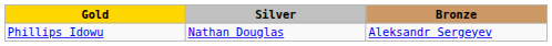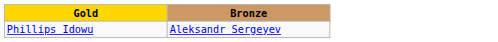 <table class="wikitable" style="text-align:left">
 <tr align="center">
 <td width=200 bgcolor=gold><strong>Gold</strong></td>
-<td width=200 bgcolor=silver><strong>Silver</strong></td>
 <td width=200 bgcolor=CC9966><strong>Bronze</strong></td>
 </tr>
 <tr>
 <td><a href='#'>Phillips Idowu</a><br><em></em></td>
-<td><a href='#'>Nathan Douglas</a><br><em></em></td>
 <td><a href='#'>Aleksandr Sergeyev</a><br><em></em></td>
 </tr>
 </table>
